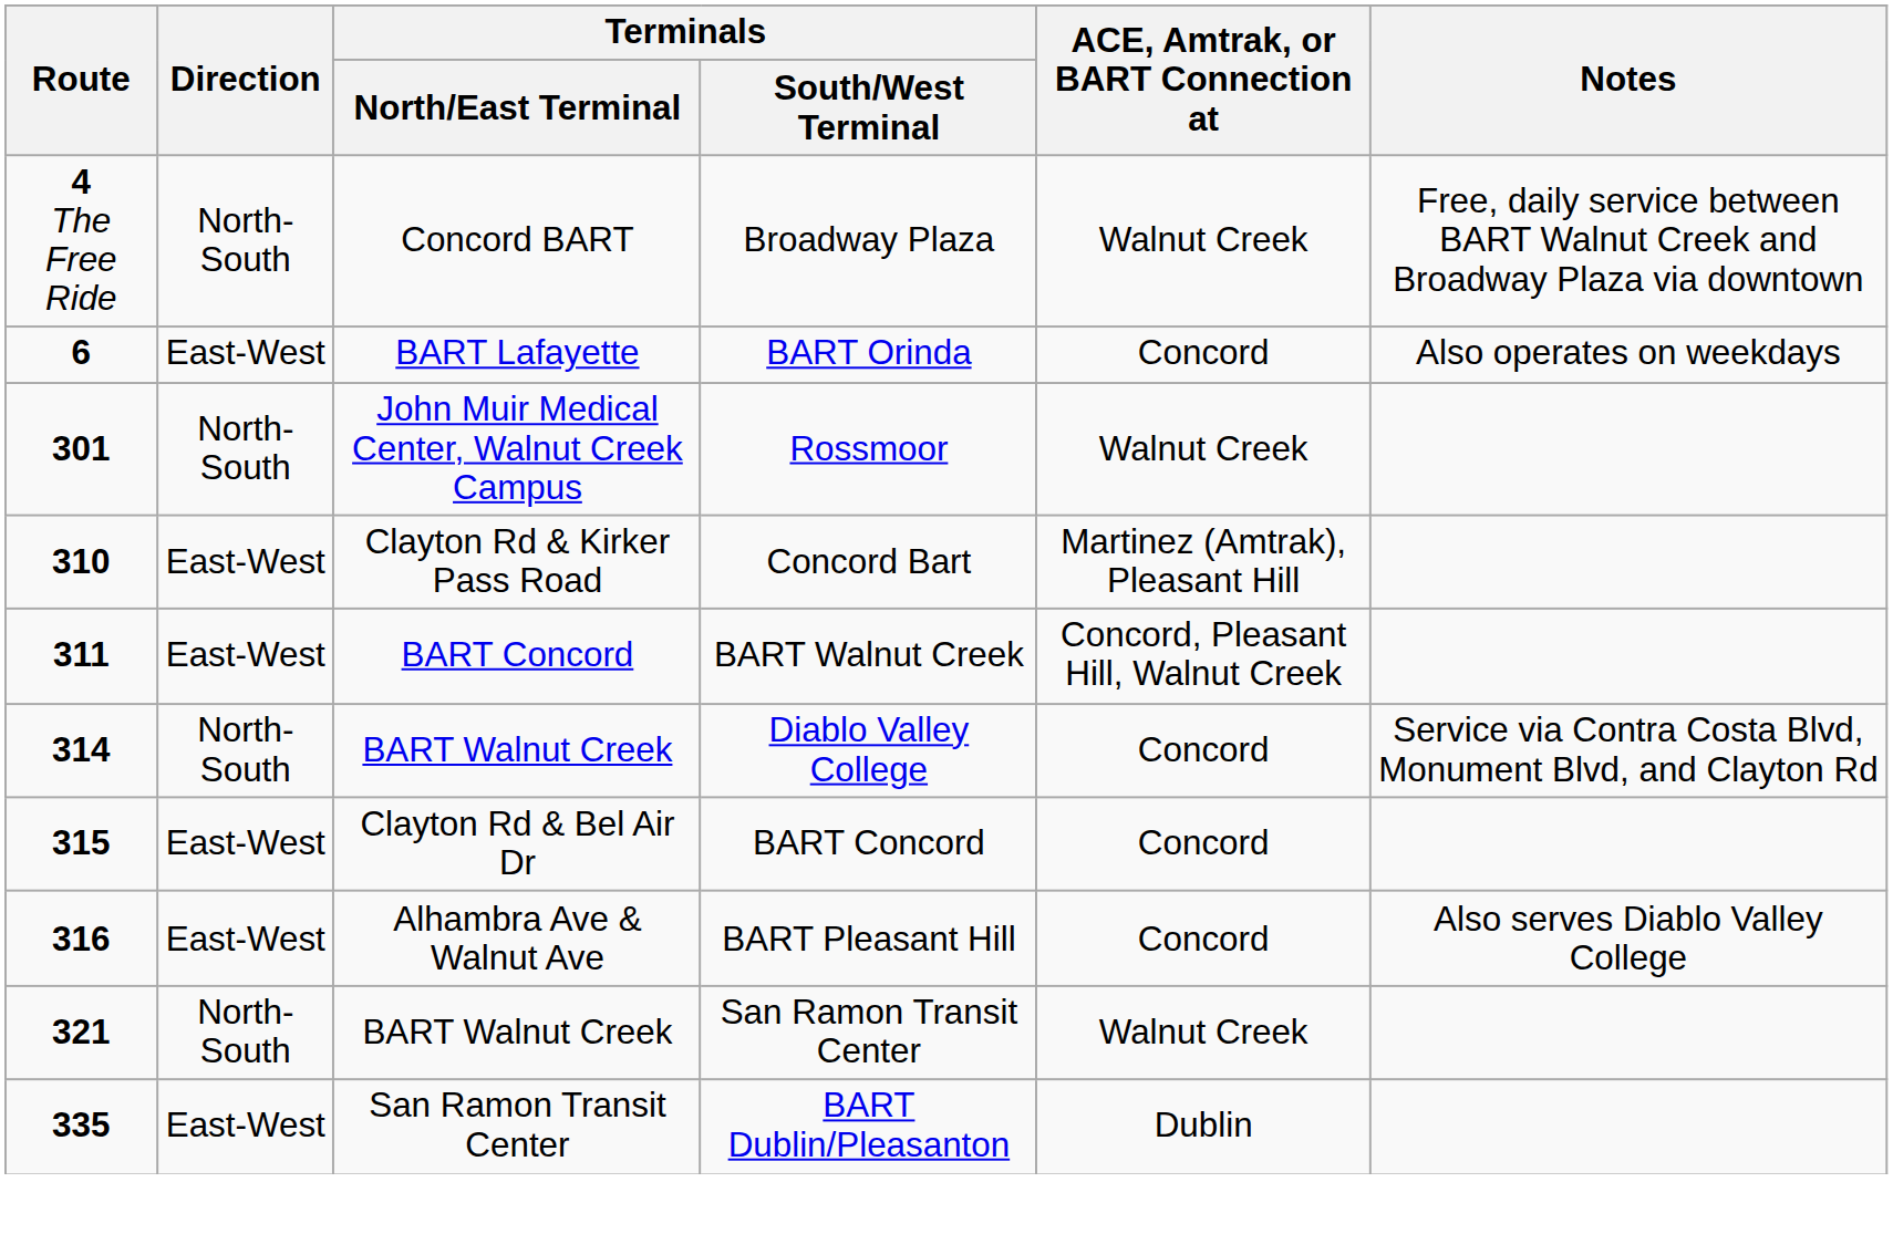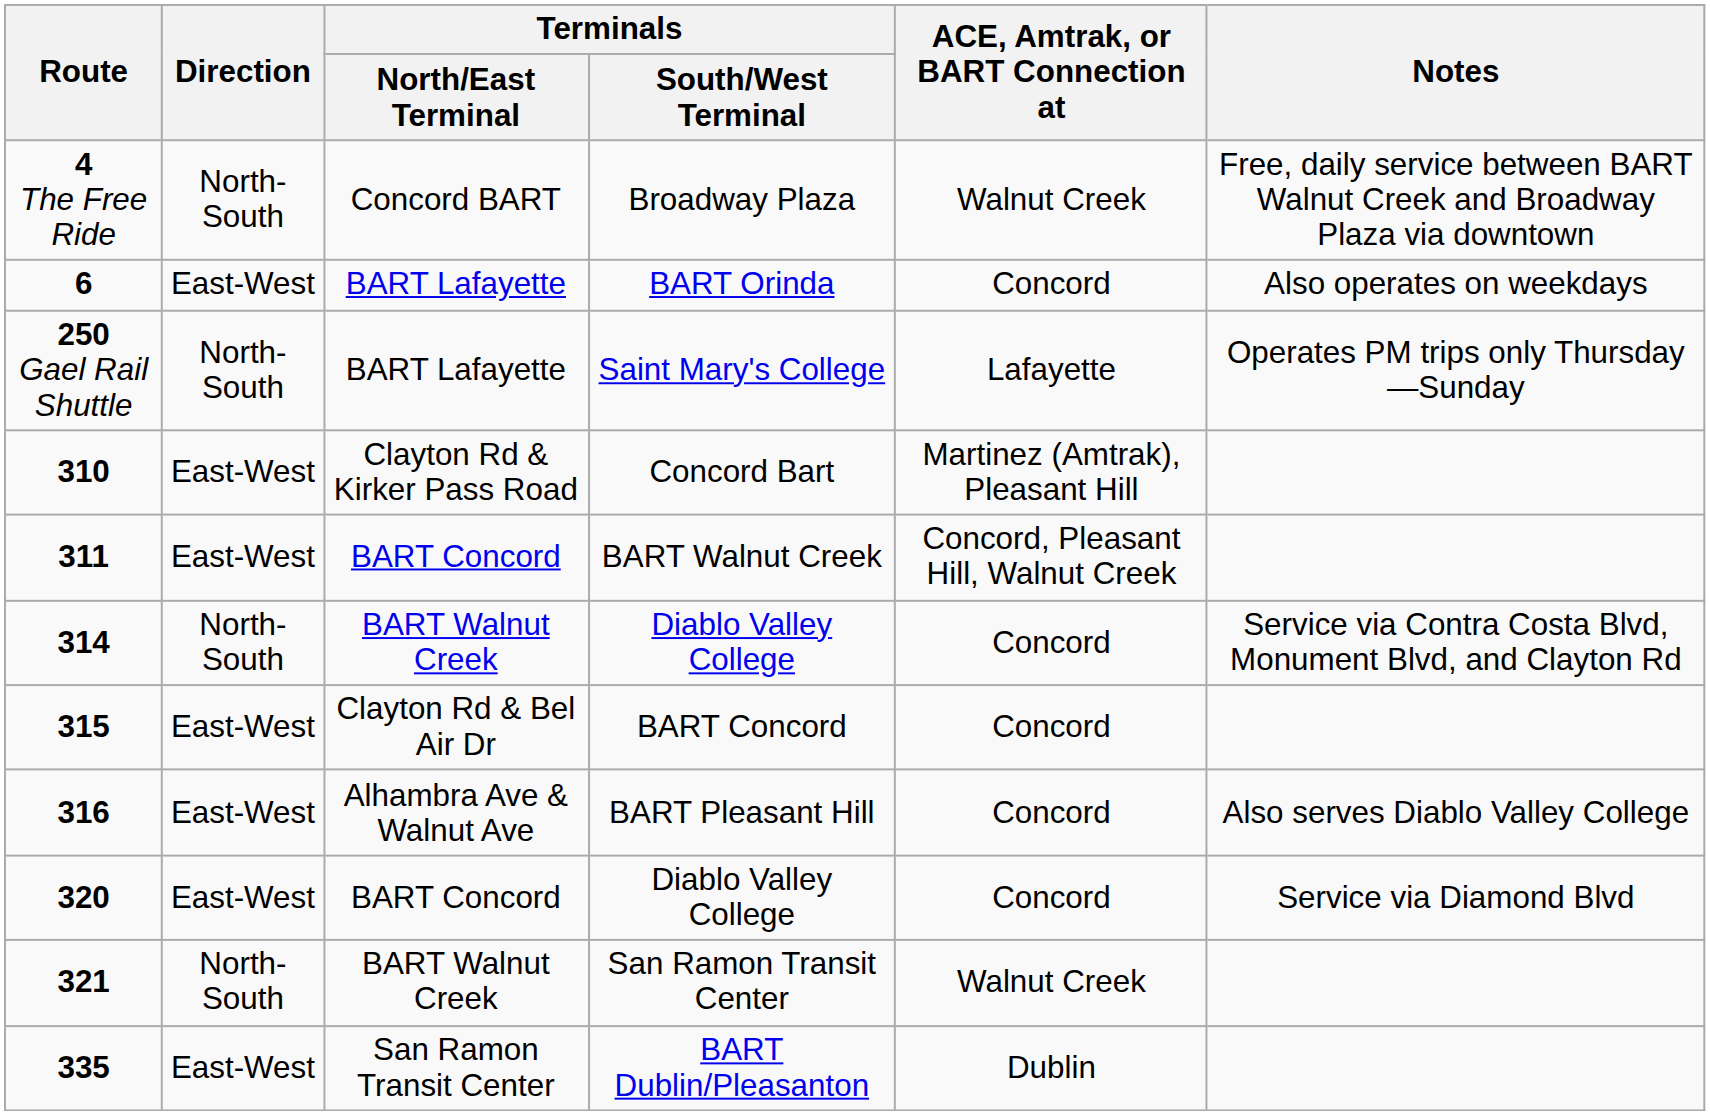 <table class="wikitable" style="text-align:center">
 <tr>
 <th rowspan="2">Route</th>
 <th rowspan="2">Direction</th>
 <th colspan="2">Terminals</th>
 <th rowspan="2">ACE, Amtrak, or BART Connection at</th>
 <th rowspan="2">Notes</th>
 </tr>
 <tr>
 <th>North/East Terminal</th>
 <th>South/West Terminal</th>
 </tr>
 <tr>
 <td><strong>4</strong><br><em>The Free Ride</em></td>
 <td>North-South</td>
 <td>Concord BART</td>
 <td>Broadway Plaza</td>
 <td>Walnut Creek</td>
 <td>Free, daily service between BART Walnut Creek and Broadway Plaza via downtown</td>
 </tr>
 <tr>
 <td><strong>6</strong></td>
 <td>East-West</td>
 <td><a href='#'>BART Lafayette</a></td>
 <td><a href='#'>BART Orinda</a></td>
 <td>Concord</td>
 <td>Also operates on weekdays</td>
 </tr>
 <tr>
-<td><strong>301</strong></td>
+<td><strong>250</strong><br><em>Gael Rail Shuttle</em></td>
 <td>North-South</td>
-<td><a href='#'>John Muir Medical Center, Walnut Creek Campus</a></td>
-<td><a href='#'>Rossmoor</a></td>
-<td>Walnut Creek</td>
-<td></td>
+<td>BART Lafayette</td>
+<td><a href='#'>Saint Mary's College</a></td>
+<td>Lafayette</td>
+<td>Operates PM trips only Thursday—Sunday</td>
 </tr>
 <tr>
 <td><strong>310</strong></td>
 <td>East-West</td>
 <td>Clayton Rd & Kirker Pass Road</td>
 <td>Concord Bart</td>
 <td>Martinez (Amtrak), Pleasant Hill</td>
 <td></td>
 </tr>
 <tr>
 <td><strong>311</strong></td>
 <td>East-West</td>
 <td><a href='#'>BART Concord</a></td>
 <td>BART Walnut Creek</td>
 <td>Concord, Pleasant Hill, Walnut Creek</td>
 <td></td>
 </tr>
 <tr>
 <td><strong>314</strong></td>
 <td>North-South</td>
 <td><a href='#'>BART Walnut Creek</a></td>
 <td><a href='#'>Diablo Valley College</a></td>
 <td>Concord</td>
 <td>Service via Contra Costa Blvd, Monument Blvd, and Clayton Rd</td>
 </tr>
 <tr>
 <td><strong>315</strong></td>
 <td>East-West</td>
 <td>Clayton Rd & Bel Air Dr</td>
 <td>BART Concord</td>
 <td>Concord</td>
 <td></td>
 </tr>
 <tr>
 <td><strong>316</strong></td>
 <td>East-West</td>
 <td>Alhambra Ave & Walnut Ave</td>
 <td>BART Pleasant Hill</td>
 <td>Concord</td>
 <td>Also serves Diablo Valley College</td>
 </tr>
 <tr>
+<td><strong>320</strong></td>
+<td>East-West</td>
+<td>BART Concord</td>
+<td>Diablo Valley College</td>
+<td>Concord</td>
+<td>Service via Diamond Blvd</td>
+</tr>
+<tr>
 <td><strong>321</strong></td>
 <td>North-South</td>
 <td>BART Walnut Creek</td>
 <td>San Ramon Transit Center</td>
 <td>Walnut Creek</td>
 <td></td>
 </tr>
 <tr>
 <td><strong>335</strong></td>
 <td>East-West</td>
 <td>San Ramon Transit Center</td>
 <td><a href='#'>BART Dublin/Pleasanton</a></td>
 <td>Dublin</td>
 <td></td>
 </tr>
 </table>
